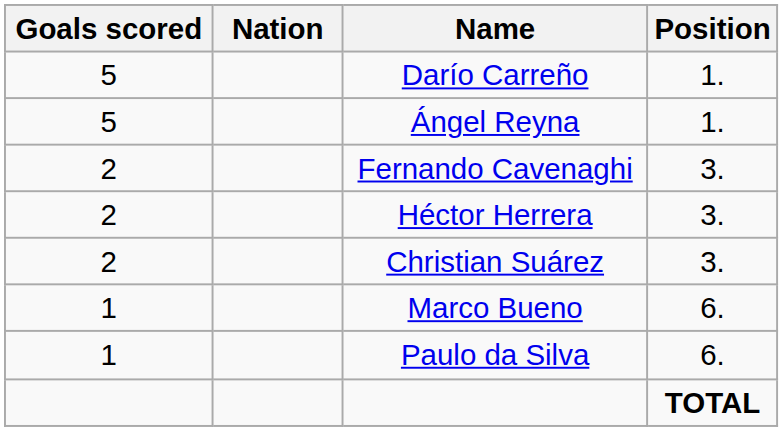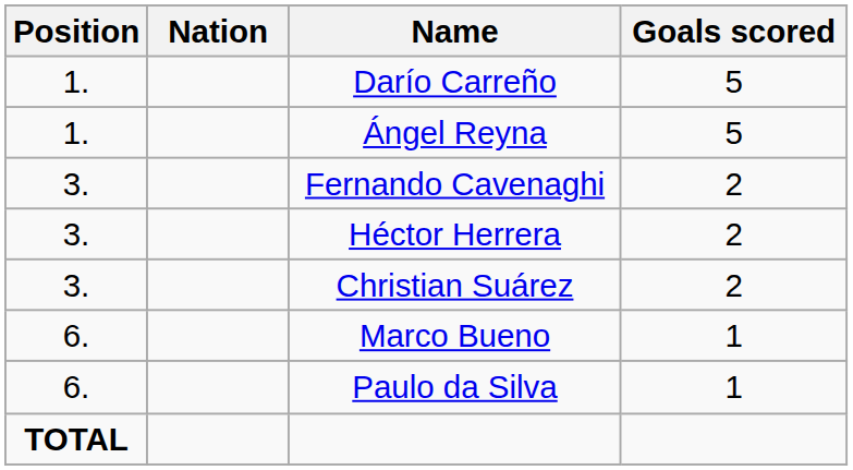 <table class="wikitable" style="font-size: 95%; text-align: center;">
 <tr>
-<th width=100>Goals scored</th>
+<th width=60>Position</th>
 <th width=60>Nation</th>
 <th width=150>Name</th>
-<th width=60>Position</th>
+<th width=100>Goals scored</th>
 </tr>
 <tr>
-<td>5</td>
+<td>1.</td>
 <td></td>
 <td><a href='#'>Darío Carreño</a></td>
-<td>1.</td>
+<td>5</td>
 </tr>
 <tr>
-<td>5</td>
+<td>1.</td>
 <td></td>
 <td><a href='#'>Ángel Reyna</a></td>
-<td>1.</td>
+<td>5</td>
 </tr>
 <tr>
-<td>2</td>
+<td>3.</td>
 <td></td>
 <td><a href='#'>Fernando Cavenaghi</a></td>
-<td>3.</td>
+<td>2</td>
 </tr>
 <tr>
-<td>2</td>
+<td>3.</td>
 <td></td>
 <td><a href='#'>Héctor Herrera</a></td>
-<td>3.</td>
+<td>2</td>
 </tr>
 <tr>
-<td>2</td>
+<td>3.</td>
 <td></td>
 <td><a href='#'>Christian Suárez</a></td>
-<td>3.</td>
+<td>2</td>
 </tr>
 <tr>
-<td>1</td>
+<td>6.</td>
 <td></td>
 <td><a href='#'>Marco Bueno</a></td>
-<td>6.</td>
+<td>1</td>
 </tr>
 <tr>
-<td>1</td>
+<td>6.</td>
 <td></td>
 <td><a href='#'>Paulo da Silva</a></td>
-<td>6.</td>
+<td>1</td>
 </tr>
 <tr>
+<td><strong>TOTAL</strong></td>
 <td></td>
 <td></td>
 <td></td>
-<td><strong>TOTAL</strong></td>
 </tr>
 </table>
